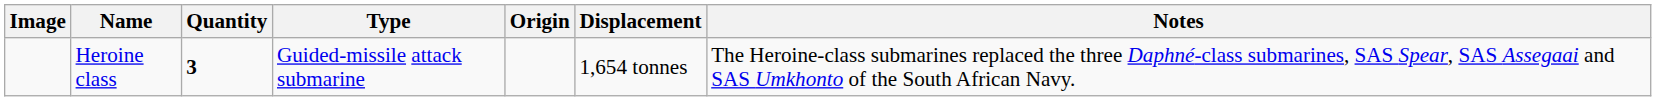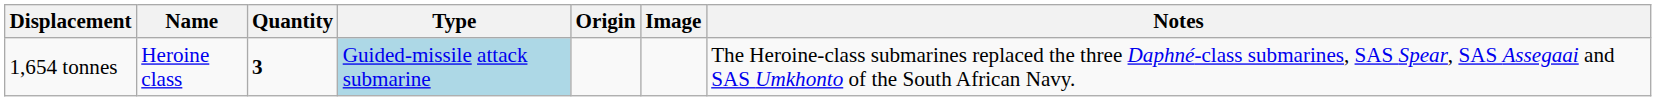 <table class="wikitable">
 <tr>
-<th>Image</th>
+<th>Displacement</th>
 <th>Name</th>
 <th>Quantity</th>
 <th>Type</th>
 <th>Origin</th>
-<th>Displacement</th>
+<th>Image</th>
 <th>Notes</th>
 </tr>
 <tr>
-<td></td>
+<td>1,654 tonnes</td>
 <td><a href='#'>Heroine class</a></td>
 <td><strong>3</strong></td>
-<td><a href='#'>Guided-missile</a> <a href='#'>attack submarine</a></td>
+<td style="background: lightblue;"><a href='#'>Guided-missile</a> <a href='#'>attack submarine</a></td>
 <td></td>
-<td>1,654 tonnes</td>
+<td></td>
 <td>The Heroine-class submarines replaced the three <a href='#'><em>Daphné</em>-class submarines</a>, <a href='#'>SAS <em>Spear</em></a>, <a href='#'>SAS <em>Assegaai</em></a> and <a href='#'>SAS <em>Umkhonto</em></a> of the South African Navy.</td>
 </tr>
 </table>
